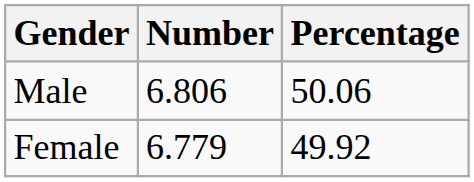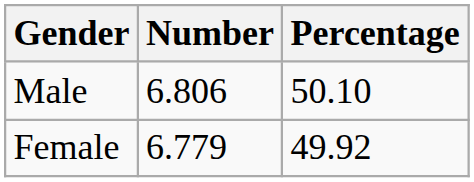 <table class="wikitable">
 <tr>
 <th>Gender</th>
 <th>Number</th>
 <th>Percentage</th>
 </tr>
 <tr>
 <td>Male</td>
 <td>6.806</td>
-<td>50.06</td>
+<td>50.10</td>
 </tr>
 <tr>
 <td>Female</td>
 <td>6.779</td>
 <td>49.92</td>
 </tr>
 </table>
